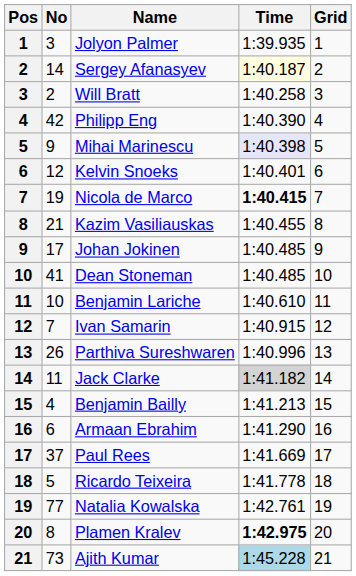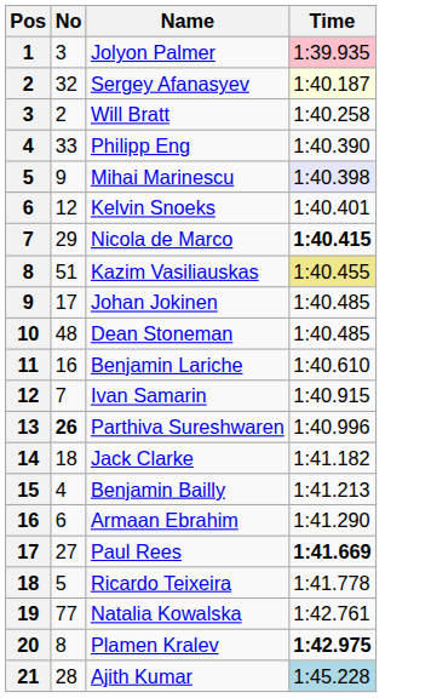 <table class="wikitable" style="font-size: 95%">
 <tr>
 <th>Pos</th>
 <th>No</th>
 <th>Name</th>
 <th>Time</th>
-<th>Grid</th>
 </tr>
 <tr>
 <th>1</th>
 <td>3</td>
 <td> <a href='#'>Jolyon Palmer</a></td>
-<td>1:39.935</td>
-<td>1</td>
+<td style="background: pink;">1:39.935</td>
 </tr>
 <tr>
 <th>2</th>
-<td>14</td>
+<td>32</td>
 <td> <a href='#'>Sergey Afanasyev</a></td>
 <td style="background: lightyellow;">1:40.187</td>
-<td>2</td>
 </tr>
 <tr>
 <th>3</th>
 <td>2</td>
 <td> <a href='#'>Will Bratt</a></td>
 <td>1:40.258</td>
-<td>3</td>
 </tr>
 <tr>
 <th>4</th>
-<td>42</td>
+<td>33</td>
 <td> <a href='#'>Philipp Eng</a></td>
 <td>1:40.390</td>
-<td>4</td>
 </tr>
 <tr>
 <th>5</th>
 <td>9</td>
 <td> <a href='#'>Mihai Marinescu</a></td>
 <td style="background: lavender;">1:40.398</td>
-<td>5</td>
 </tr>
 <tr>
 <th>6</th>
 <td>12</td>
 <td> <a href='#'>Kelvin Snoeks</a></td>
 <td>1:40.401</td>
-<td>6</td>
 </tr>
 <tr>
 <th>7</th>
-<td>19</td>
+<td>29</td>
 <td> <a href='#'>Nicola de Marco</a></td>
 <td><strong>1:40.415</strong></td>
-<td>7</td>
 </tr>
 <tr>
 <th>8</th>
-<td>21</td>
+<td>51</td>
 <td> <a href='#'>Kazim Vasiliauskas</a></td>
-<td>1:40.455</td>
-<td>8</td>
+<td style="background: khaki;">1:40.455</td>
 </tr>
 <tr>
 <th>9</th>
 <td>17</td>
 <td> <a href='#'>Johan Jokinen</a></td>
 <td>1:40.485</td>
-<td>9</td>
 </tr>
 <tr>
 <th>10</th>
-<td>41</td>
+<td>48</td>
 <td> <a href='#'>Dean Stoneman</a></td>
 <td>1:40.485</td>
-<td>10</td>
 </tr>
 <tr>
 <th>11</th>
-<td>10</td>
+<td>16</td>
 <td> <a href='#'>Benjamin Lariche</a></td>
 <td>1:40.610</td>
-<td>11</td>
 </tr>
 <tr>
 <th>12</th>
 <td>7</td>
 <td> <a href='#'>Ivan Samarin</a></td>
 <td>1:40.915</td>
-<td>12</td>
 </tr>
 <tr>
 <th>13</th>
-<td>26</td>
+<td><strong>26</strong></td>
 <td> <a href='#'>Parthiva Sureshwaren</a></td>
 <td>1:40.996</td>
-<td>13</td>
 </tr>
 <tr>
 <th>14</th>
-<td>11</td>
+<td>18</td>
 <td> <a href='#'>Jack Clarke</a></td>
-<td style="background: lightgrey;">1:41.182</td>
-<td>14</td>
+<td>1:41.182</td>
 </tr>
 <tr>
 <th>15</th>
 <td>4</td>
 <td> <a href='#'>Benjamin Bailly</a></td>
 <td>1:41.213</td>
-<td>15</td>
 </tr>
 <tr>
 <th>16</th>
 <td>6</td>
 <td> <a href='#'>Armaan Ebrahim</a></td>
 <td>1:41.290</td>
-<td>16</td>
 </tr>
 <tr>
 <th>17</th>
-<td>37</td>
+<td>27</td>
 <td> <a href='#'>Paul Rees</a></td>
-<td>1:41.669</td>
-<td>17</td>
+<td><strong>1:41.669</strong></td>
 </tr>
 <tr>
 <th>18</th>
 <td>5</td>
 <td> <a href='#'>Ricardo Teixeira</a></td>
 <td>1:41.778</td>
-<td>18</td>
 </tr>
 <tr>
 <th>19</th>
 <td>77</td>
 <td> <a href='#'>Natalia Kowalska</a></td>
 <td>1:42.761</td>
-<td>19</td>
 </tr>
 <tr>
 <th>20</th>
 <td>8</td>
 <td> <a href='#'>Plamen Kralev</a></td>
 <td><strong>1:42.975</strong></td>
-<td>20</td>
 </tr>
 <tr>
 <th>21</th>
-<td>73</td>
+<td>28</td>
 <td> <a href='#'>Ajith Kumar</a></td>
 <td style="background: lightblue;">1:45.228</td>
-<td>21</td>
 </tr>
 </table>
